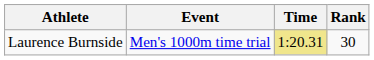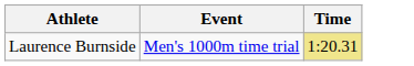 <table class=wikitable style="font-size:90%">
 <tr>
 <th>Athlete</th>
 <th>Event</th>
 <th>Time</th>
-<th>Rank</th>
 </tr>
 <tr align=center>
 <td align=left>Laurence Burnside</td>
 <td align=left><a href='#'>Men's 1000m time trial</a></td>
 <td style="background: khaki;">1:20.31</td>
-<td>30</td>
 </tr>
 </table>
